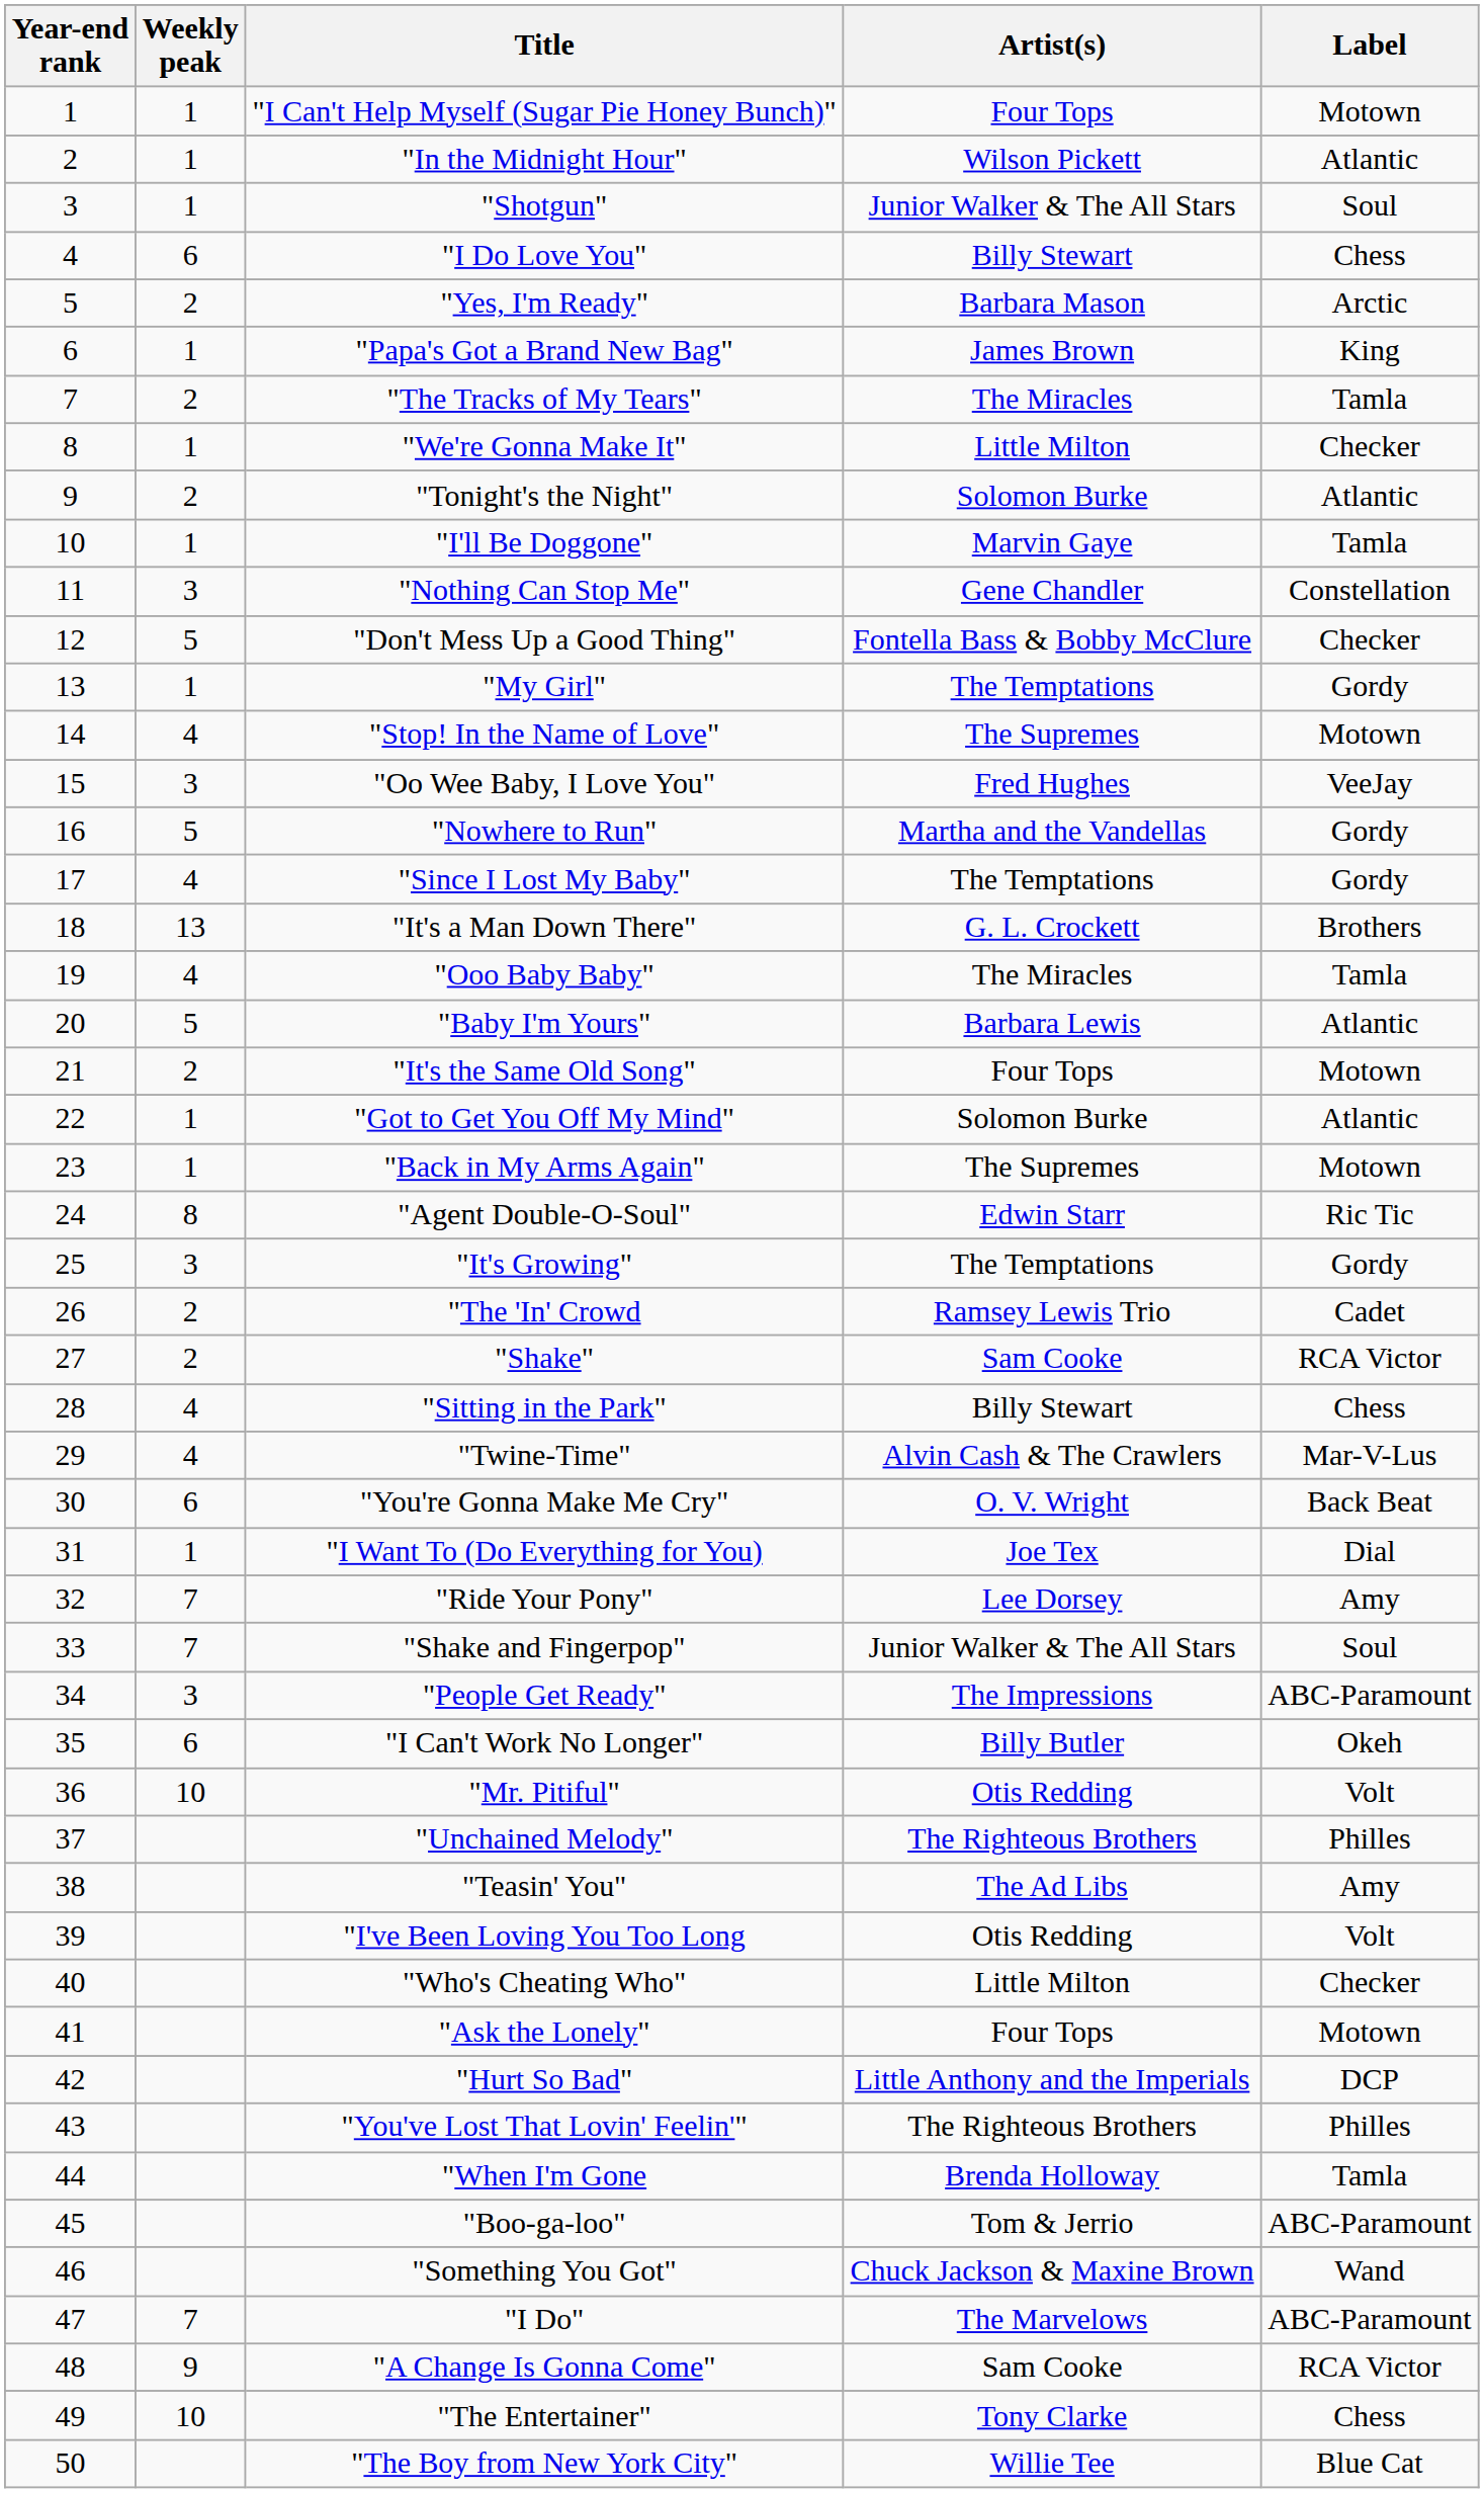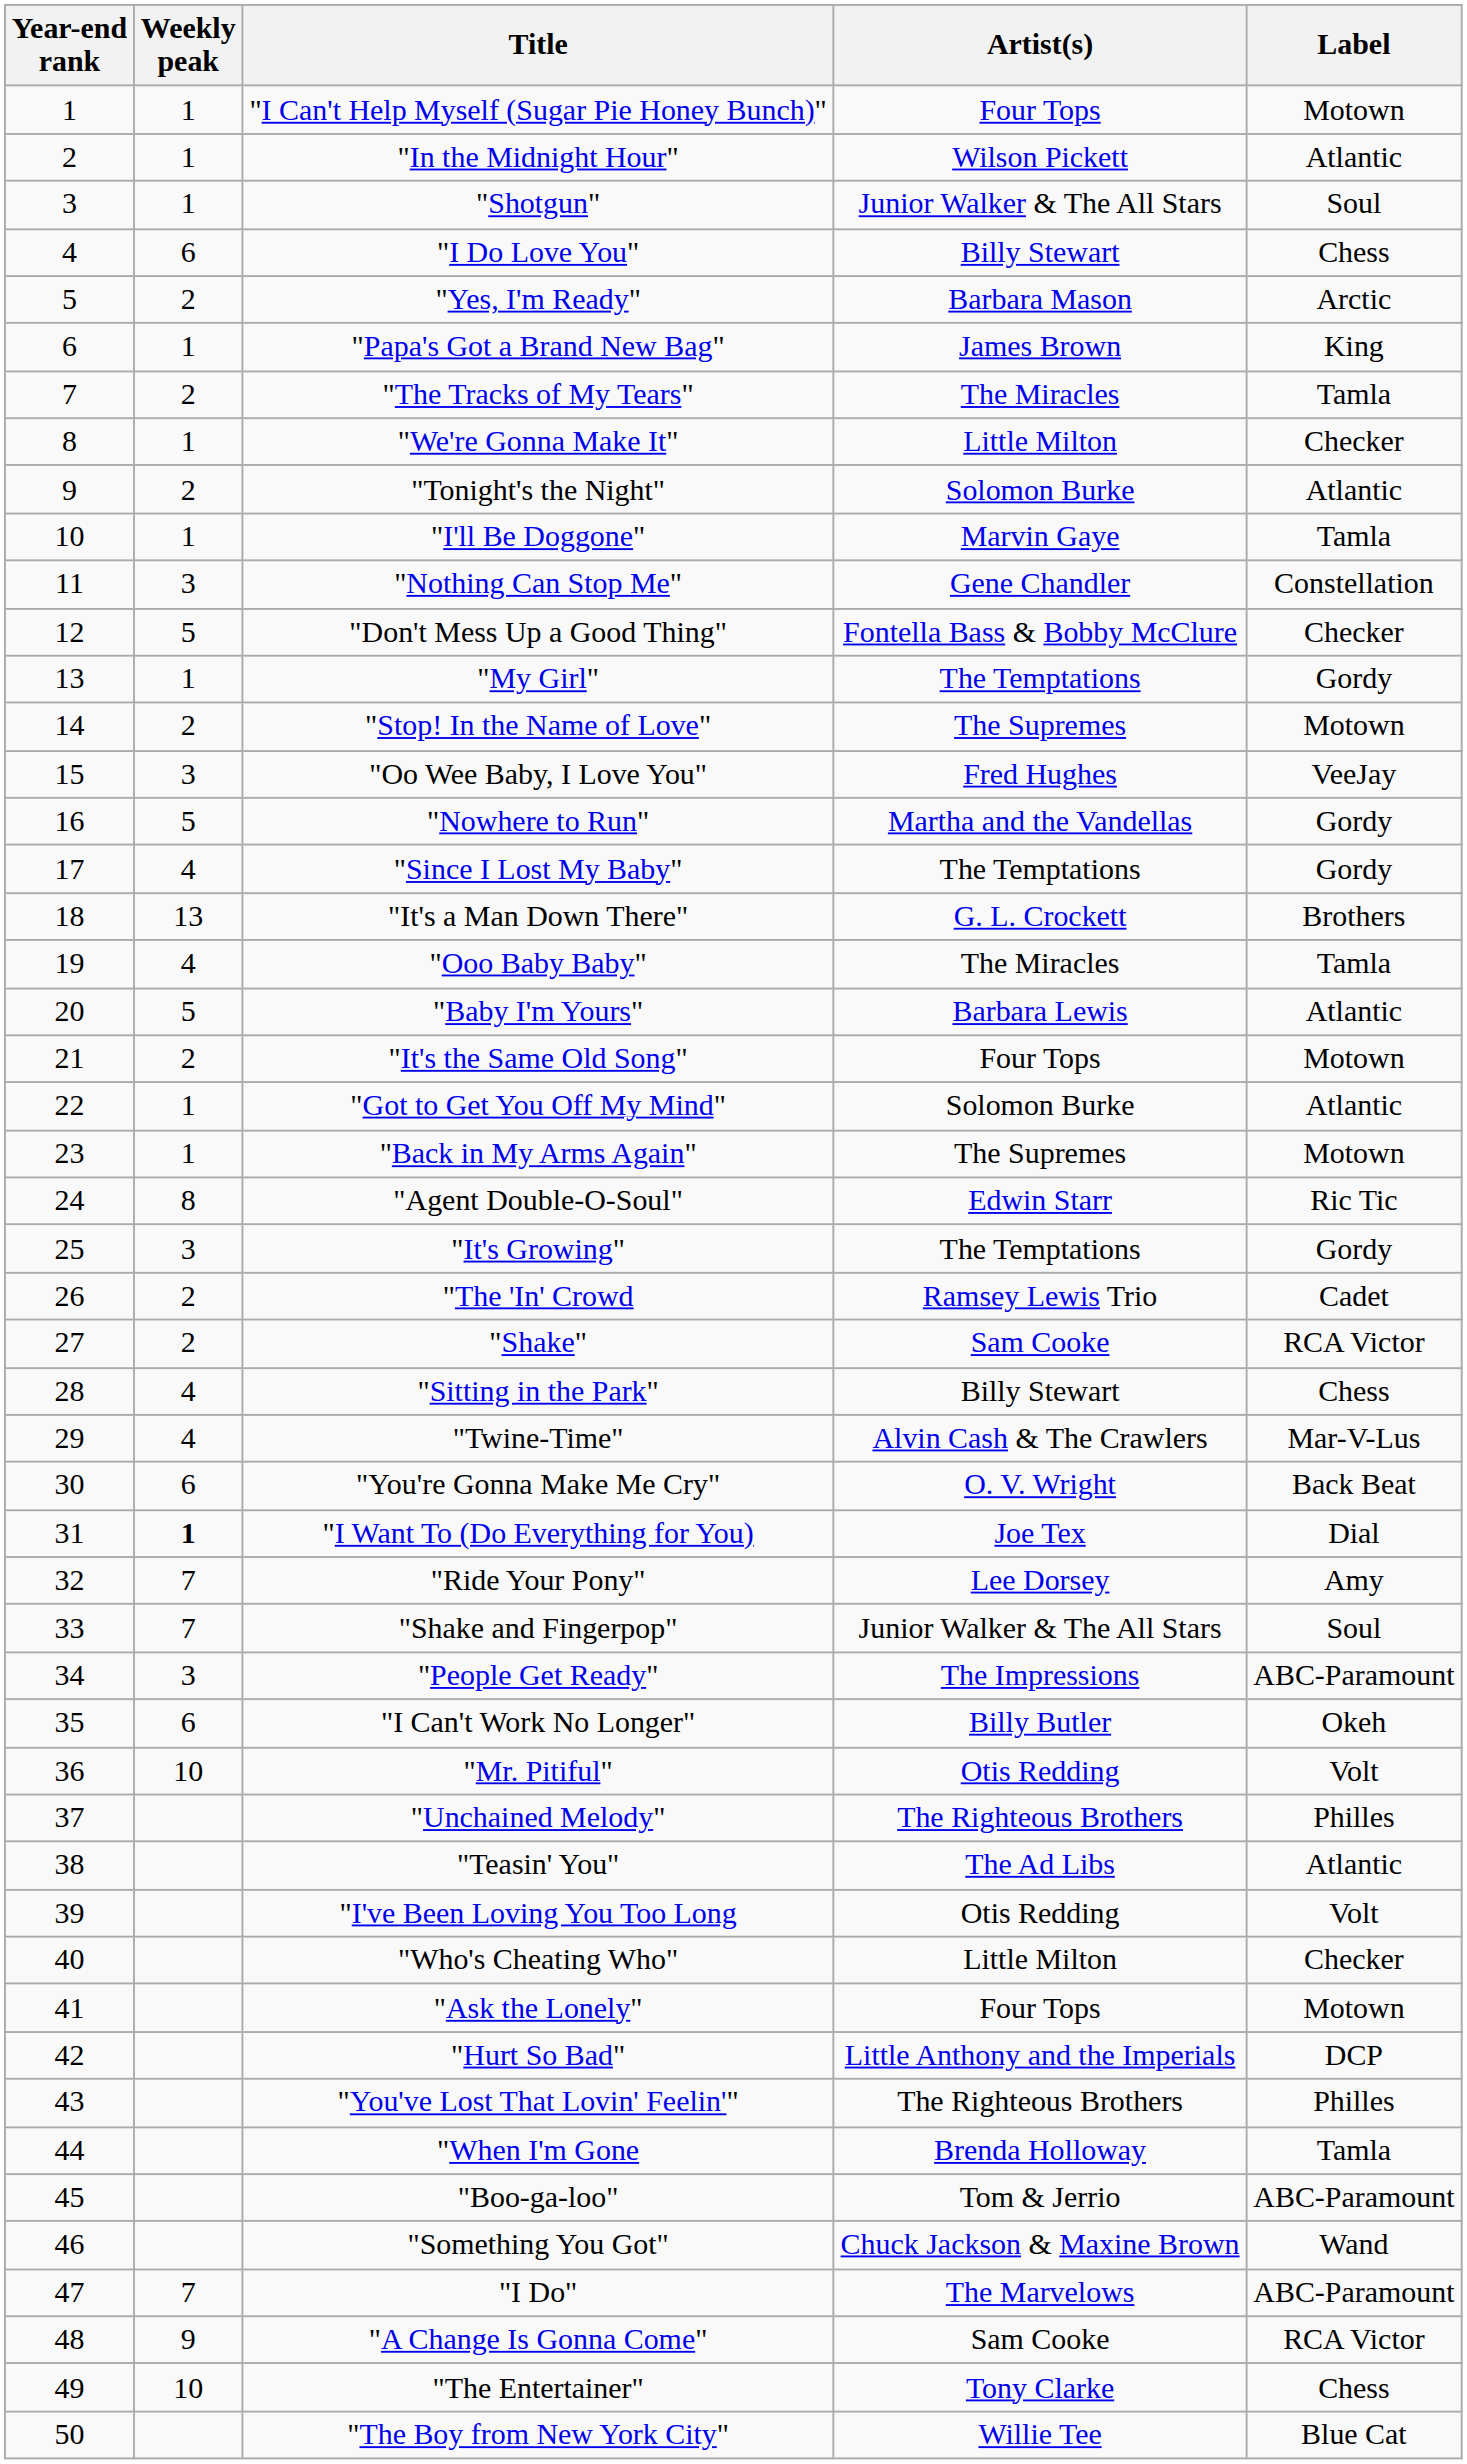 <table class="wikitable sortable" style="text-align: center">
 <tr>
 <th scope="col">Year-end<br>rank</th>
 <th scope="col">Weekly<br>peak</th>
 <th scope="col">Title</th>
 <th scope="col">Artist(s)</th>
 <th scope="col">Label</th>
 </tr>
 <tr>
 <td>1</td>
 <td>1</td>
 <td>"<a href='#'>I Can't Help Myself (Sugar Pie Honey Bunch)</a>"</td>
 <td><a href='#'>Four Tops</a></td>
 <td>Motown</td>
 </tr>
 <tr>
 <td>2</td>
 <td>1</td>
 <td>"<a href='#'>In the Midnight Hour</a>"</td>
 <td><a href='#'>Wilson Pickett</a></td>
 <td>Atlantic</td>
 </tr>
 <tr>
 <td>3</td>
 <td>1</td>
 <td>"<a href='#'>Shotgun</a>"</td>
 <td><a href='#'>Junior Walker</a> & The All Stars</td>
 <td>Soul</td>
 </tr>
 <tr>
 <td>4</td>
 <td>6</td>
 <td>"<a href='#'>I Do Love You</a>"</td>
 <td><a href='#'>Billy Stewart</a></td>
 <td>Chess</td>
 </tr>
 <tr>
 <td>5</td>
 <td>2</td>
 <td>"<a href='#'>Yes, I'm Ready</a>"</td>
 <td><a href='#'>Barbara Mason</a></td>
 <td>Arctic</td>
 </tr>
 <tr>
 <td>6</td>
 <td>1</td>
 <td>"<a href='#'>Papa's Got a Brand New Bag</a>"</td>
 <td><a href='#'>James Brown</a></td>
 <td>King</td>
 </tr>
 <tr>
 <td>7</td>
 <td>2</td>
 <td>"<a href='#'>The Tracks of My Tears</a>"</td>
 <td><a href='#'>The Miracles</a></td>
 <td>Tamla</td>
 </tr>
 <tr>
 <td>8</td>
 <td>1</td>
 <td>"<a href='#'>We're Gonna Make It</a>"</td>
 <td><a href='#'>Little Milton</a></td>
 <td>Checker</td>
 </tr>
 <tr>
 <td>9</td>
 <td>2</td>
 <td>"Tonight's the Night"</td>
 <td><a href='#'>Solomon Burke</a></td>
 <td>Atlantic</td>
 </tr>
 <tr>
 <td>10</td>
 <td>1</td>
 <td>"<a href='#'>I'll Be Doggone</a>"</td>
 <td><a href='#'>Marvin Gaye</a></td>
 <td>Tamla</td>
 </tr>
 <tr>
 <td>11</td>
 <td>3</td>
 <td>"<a href='#'>Nothing Can Stop Me</a>"</td>
 <td><a href='#'>Gene Chandler</a></td>
 <td>Constellation</td>
 </tr>
 <tr>
 <td>12</td>
 <td>5</td>
 <td>"Don't Mess Up a Good Thing"</td>
 <td><a href='#'>Fontella Bass</a> & <a href='#'>Bobby McClure</a></td>
 <td>Checker</td>
 </tr>
 <tr>
 <td>13</td>
 <td>1</td>
 <td>"<a href='#'>My Girl</a>"</td>
 <td><a href='#'>The Temptations</a></td>
 <td>Gordy</td>
 </tr>
 <tr>
 <td>14</td>
-<td>4</td>
+<td>2</td>
 <td>"<a href='#'>Stop! In the Name of Love</a>"</td>
 <td><a href='#'>The Supremes</a></td>
 <td>Motown</td>
 </tr>
 <tr>
 <td>15</td>
 <td>3</td>
 <td>"Oo Wee Baby, I Love You"</td>
 <td><a href='#'>Fred Hughes</a></td>
 <td>VeeJay</td>
 </tr>
 <tr>
 <td>16</td>
 <td>5</td>
 <td>"<a href='#'>Nowhere to Run</a>"</td>
 <td><a href='#'>Martha and the Vandellas</a></td>
 <td>Gordy</td>
 </tr>
 <tr>
 <td>17</td>
 <td>4</td>
 <td>"<a href='#'>Since I Lost My Baby</a>"</td>
 <td>The Temptations</td>
 <td>Gordy</td>
 </tr>
 <tr>
 <td>18</td>
 <td>13</td>
 <td>"It's a Man Down There"</td>
 <td><a href='#'>G. L. Crockett</a></td>
 <td>Brothers</td>
 </tr>
 <tr>
 <td>19</td>
 <td>4</td>
 <td>"<a href='#'>Ooo Baby Baby</a>"</td>
 <td>The Miracles</td>
 <td>Tamla</td>
 </tr>
 <tr>
 <td>20</td>
 <td>5</td>
 <td>"<a href='#'>Baby I'm Yours</a>"</td>
 <td><a href='#'>Barbara Lewis</a></td>
 <td>Atlantic</td>
 </tr>
 <tr>
 <td>21</td>
 <td>2</td>
 <td>"<a href='#'>It's the Same Old Song</a>"</td>
 <td>Four Tops</td>
 <td>Motown</td>
 </tr>
 <tr>
 <td>22</td>
 <td>1</td>
 <td>"<a href='#'>Got to Get You Off My Mind</a>"</td>
 <td>Solomon Burke</td>
 <td>Atlantic</td>
 </tr>
 <tr>
 <td>23</td>
 <td>1</td>
 <td>"<a href='#'>Back in My Arms Again</a>"</td>
 <td>The Supremes</td>
 <td>Motown</td>
 </tr>
 <tr>
 <td>24</td>
 <td>8</td>
 <td>"Agent Double-O-Soul"</td>
 <td><a href='#'>Edwin Starr</a></td>
 <td>Ric Tic</td>
 </tr>
 <tr>
 <td>25</td>
 <td>3</td>
 <td>"<a href='#'>It's Growing</a>"</td>
 <td>The Temptations</td>
 <td>Gordy</td>
 </tr>
 <tr>
 <td>26</td>
 <td>2</td>
 <td>"<a href='#'>The 'In' Crowd</a></td>
 <td><a href='#'>Ramsey Lewis</a> Trio</td>
 <td>Cadet</td>
 </tr>
 <tr>
 <td>27</td>
 <td>2</td>
 <td>"<a href='#'>Shake</a>"</td>
 <td><a href='#'>Sam Cooke</a></td>
 <td>RCA Victor</td>
 </tr>
 <tr>
 <td>28</td>
 <td>4</td>
 <td>"<a href='#'>Sitting in the Park</a>"</td>
 <td>Billy Stewart</td>
 <td>Chess</td>
 </tr>
 <tr>
 <td>29</td>
 <td>4</td>
 <td>"Twine-Time"</td>
 <td><a href='#'>Alvin Cash</a> & The Crawlers</td>
 <td>Mar-V-Lus</td>
 </tr>
 <tr>
 <td>30</td>
 <td>6</td>
 <td>"You're Gonna Make Me Cry"</td>
 <td><a href='#'>O. V. Wright</a></td>
 <td>Back Beat</td>
 </tr>
 <tr>
 <td>31</td>
-<td>1</td>
+<td><strong>1</strong></td>
 <td>"<a href='#'>I Want To (Do Everything for You)</a></td>
 <td><a href='#'>Joe Tex</a></td>
 <td>Dial</td>
 </tr>
 <tr>
 <td>32</td>
 <td>7</td>
 <td>"Ride Your Pony"</td>
 <td><a href='#'>Lee Dorsey</a></td>
 <td>Amy</td>
 </tr>
 <tr>
 <td>33</td>
 <td>7</td>
 <td>"Shake and Fingerpop"</td>
 <td>Junior Walker & The All Stars</td>
 <td>Soul</td>
 </tr>
 <tr>
 <td>34</td>
 <td>3</td>
 <td>"<a href='#'>People Get Ready</a>"</td>
 <td><a href='#'>The Impressions</a></td>
 <td>ABC-Paramount</td>
 </tr>
 <tr>
 <td>35</td>
 <td>6</td>
 <td>"I Can't Work No Longer"</td>
 <td><a href='#'>Billy Butler</a></td>
 <td>Okeh</td>
 </tr>
 <tr>
 <td>36</td>
 <td>10</td>
 <td>"<a href='#'>Mr. Pitiful</a>"</td>
 <td><a href='#'>Otis Redding</a></td>
 <td>Volt</td>
 </tr>
 <tr>
 <td>37</td>
 <td></td>
 <td>"<a href='#'>Unchained Melody</a>"</td>
 <td><a href='#'>The Righteous Brothers</a></td>
 <td>Philles</td>
 </tr>
 <tr>
 <td>38</td>
 <td></td>
 <td>"Teasin' You"</td>
 <td><a href='#'>The Ad Libs</a></td>
-<td>Amy</td>
+<td>Atlantic</td>
 </tr>
 <tr>
 <td>39</td>
 <td></td>
 <td>"<a href='#'>I've Been Loving You Too Long</a></td>
 <td>Otis Redding</td>
 <td>Volt</td>
 </tr>
 <tr>
 <td>40</td>
 <td></td>
 <td>"Who's Cheating Who"</td>
 <td>Little Milton</td>
 <td>Checker</td>
 </tr>
 <tr>
 <td>41</td>
 <td></td>
 <td>"<a href='#'>Ask the Lonely</a>"</td>
 <td>Four Tops</td>
 <td>Motown</td>
 </tr>
 <tr>
 <td>42</td>
 <td></td>
 <td>"<a href='#'>Hurt So Bad</a>"</td>
 <td><a href='#'>Little Anthony and the Imperials</a></td>
 <td>DCP</td>
 </tr>
 <tr>
 <td>43</td>
 <td></td>
 <td>"<a href='#'>You've Lost That Lovin' Feelin'</a>"</td>
 <td>The Righteous Brothers</td>
 <td>Philles</td>
 </tr>
 <tr>
 <td>44</td>
 <td></td>
 <td>"<a href='#'>When I'm Gone</a></td>
 <td><a href='#'>Brenda Holloway</a></td>
 <td>Tamla</td>
 </tr>
 <tr>
 <td>45</td>
 <td></td>
 <td>"Boo-ga-loo"</td>
 <td>Tom & Jerrio</td>
 <td>ABC-Paramount</td>
 </tr>
 <tr>
 <td>46</td>
 <td></td>
 <td>"Something You Got"</td>
 <td><a href='#'>Chuck Jackson</a> & <a href='#'>Maxine Brown</a></td>
 <td>Wand</td>
 </tr>
 <tr>
 <td>47</td>
 <td>7</td>
 <td>"I Do"</td>
 <td><a href='#'>The Marvelows</a></td>
 <td>ABC-Paramount</td>
 </tr>
 <tr>
 <td>48</td>
 <td>9</td>
 <td>"<a href='#'>A Change Is Gonna Come</a>"</td>
 <td>Sam Cooke</td>
 <td>RCA Victor</td>
 </tr>
 <tr>
 <td>49</td>
 <td>10</td>
 <td>"The Entertainer"</td>
 <td><a href='#'>Tony Clarke</a></td>
 <td>Chess</td>
 </tr>
 <tr>
 <td>50</td>
 <td></td>
 <td>"<a href='#'>The Boy from New York City</a>"</td>
 <td><a href='#'>Willie Tee</a></td>
 <td>Blue Cat</td>
 </tr>
 </table>
